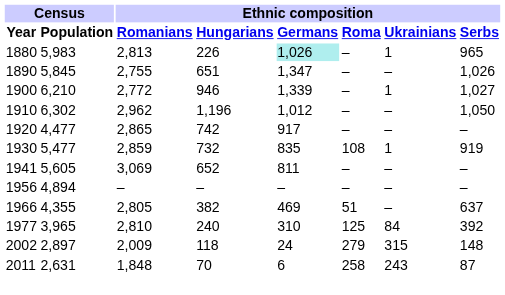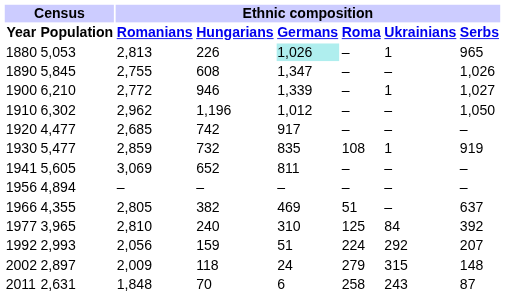 <table class="toccolours">
 <tr>
 <th align="center" colspan="2" style="background:#ccccff;">Census</th>
 <th align="center" colspan="6" style="background:#ccccff;">Ethnic composition</th>
 </tr>
 <tr>
 <th>Year</th>
 <th>Population</th>
 <th><a href='#'>Romanians</a></th>
 <th><a href='#'>Hungarians</a></th>
 <th><a href='#'>Germans</a></th>
 <th><a href='#'>Roma</a></th>
 <th><a href='#'>Ukrainians</a></th>
 <th><a href='#'>Serbs</a></th>
 </tr>
 <tr>
 <td>1880</td>
-<td>5,983</td>
+<td>5,053</td>
 <td>2,813</td>
 <td>226</td>
 <td style="background: paleturquoise;">1,026</td>
 <td>–</td>
 <td>1</td>
 <td>965</td>
 </tr>
 <tr>
 <td>1890</td>
 <td>5,845</td>
 <td>2,755</td>
-<td>651</td>
+<td>608</td>
 <td>1,347</td>
 <td>–</td>
 <td>–</td>
 <td>1,026</td>
 </tr>
 <tr>
 <td>1900</td>
 <td>6,210</td>
 <td>2,772</td>
 <td>946</td>
 <td>1,339</td>
 <td>–</td>
 <td>1</td>
 <td>1,027</td>
 </tr>
 <tr>
 <td>1910</td>
 <td>6,302</td>
 <td>2,962</td>
 <td>1,196</td>
 <td>1,012</td>
 <td>–</td>
 <td>–</td>
 <td>1,050</td>
 </tr>
 <tr>
 <td>1920</td>
 <td>4,477</td>
-<td>2,865</td>
+<td>2,685</td>
 <td>742</td>
 <td>917</td>
 <td>–</td>
 <td>–</td>
 <td>–</td>
 </tr>
 <tr>
 <td>1930</td>
 <td>5,477</td>
 <td>2,859</td>
 <td>732</td>
 <td>835</td>
 <td>108</td>
 <td>1</td>
 <td>919</td>
 </tr>
 <tr>
 <td>1941</td>
 <td>5,605</td>
 <td>3,069</td>
 <td>652</td>
 <td>811</td>
 <td>–</td>
 <td>–</td>
 <td>–</td>
 </tr>
 <tr>
 <td>1956</td>
 <td>4,894</td>
 <td>–</td>
 <td>–</td>
 <td>–</td>
 <td>–</td>
 <td>–</td>
 <td>–</td>
 </tr>
 <tr>
 <td>1966</td>
 <td>4,355</td>
 <td>2,805</td>
 <td>382</td>
 <td>469</td>
 <td>51</td>
 <td>–</td>
 <td>637</td>
 </tr>
 <tr>
 <td>1977</td>
 <td>3,965</td>
 <td>2,810</td>
 <td>240</td>
 <td>310</td>
 <td>125</td>
 <td>84</td>
 <td>392</td>
 </tr>
 <tr>
+<td>1992</td>
+<td>2,993</td>
+<td>2,056</td>
+<td>159</td>
+<td>51</td>
+<td>224</td>
+<td>292</td>
+<td>207</td>
+</tr>
+<tr>
 <td>2002</td>
 <td>2,897</td>
 <td>2,009</td>
 <td>118</td>
 <td>24</td>
 <td>279</td>
 <td>315</td>
 <td>148</td>
 </tr>
 <tr>
 <td>2011</td>
 <td>2,631</td>
 <td>1,848</td>
 <td>70</td>
 <td>6</td>
 <td>258</td>
 <td>243</td>
 <td>87</td>
 </tr>
 </table>
